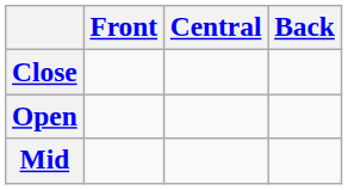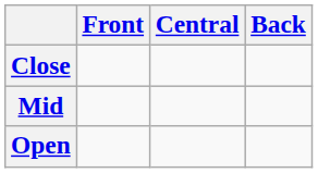 <table class="wikitable" style=text-align:center>
 <tr>
 <th></th>
 <th><a href='#'>Front</a></th>
 <th><a href='#'>Central</a></th>
 <th><a href='#'>Back</a></th>
 </tr>
 <tr>
 <th><a href='#'>Close</a></th>
 <td></td>
 <td></td>
 <td> </td>
 </tr>
 <tr>
+<th><a href='#'>Mid</a></th>
+<td></td>
+<td></td>
+<td></td>
+</tr>
+<tr>
 <th><a href='#'>Open</a></th>
 <td></td>
 <td> </td>
 <td></td>
 </tr>
-<tr>
-<th><a href='#'>Mid</a></th>
-<td></td>
-<td></td>
-<td></td>
-</tr>
 </table>
